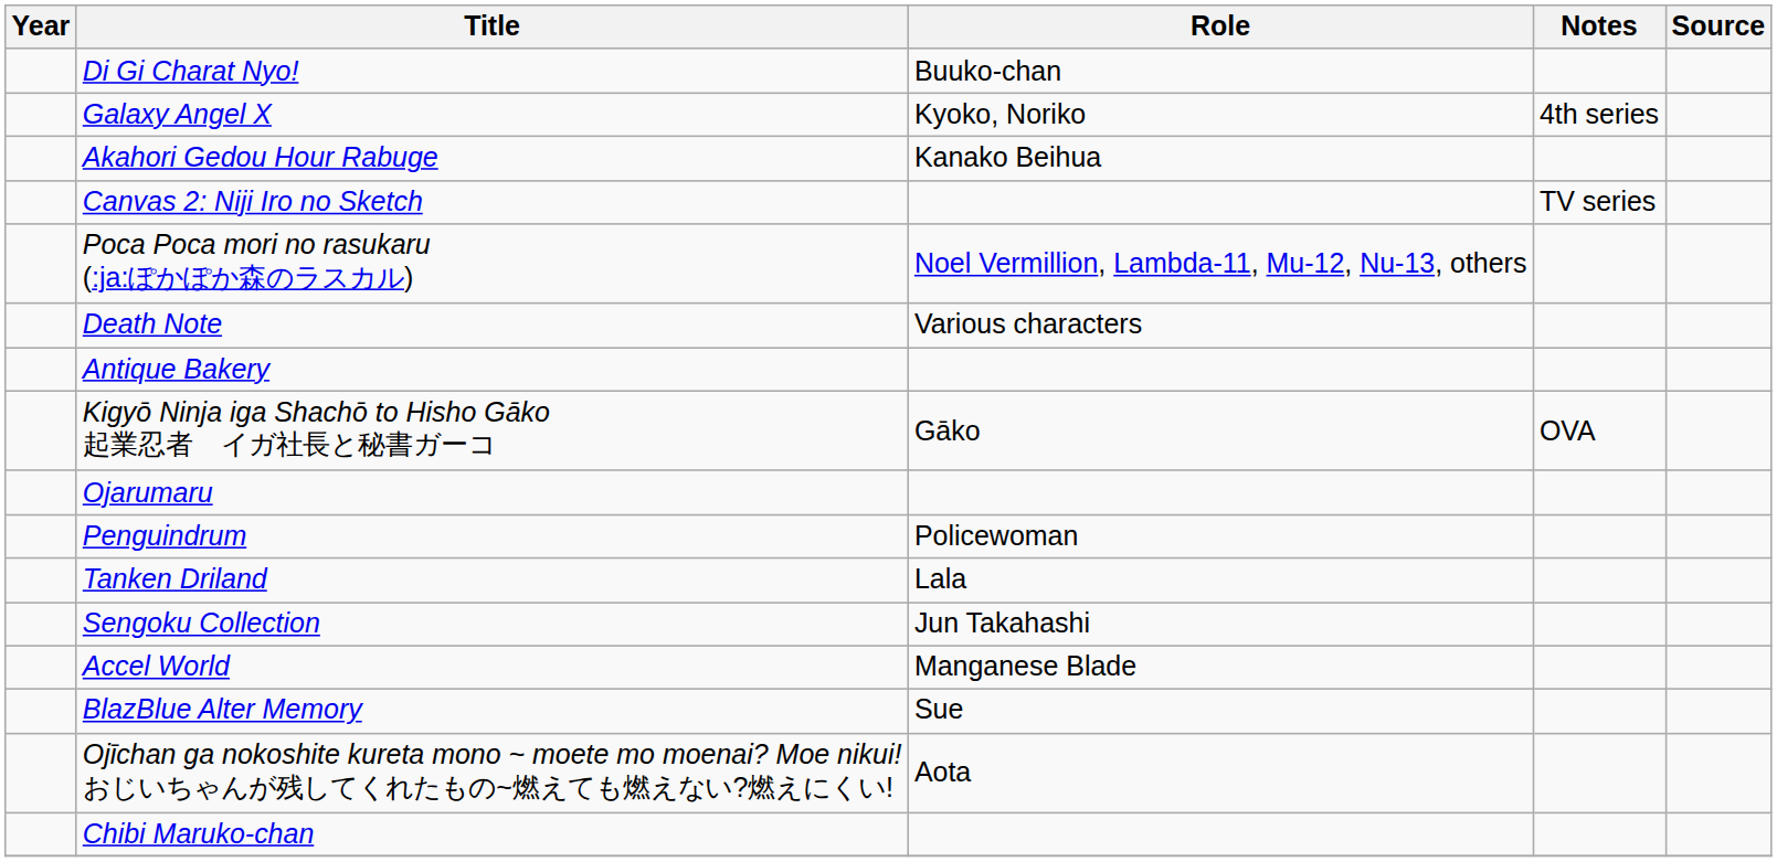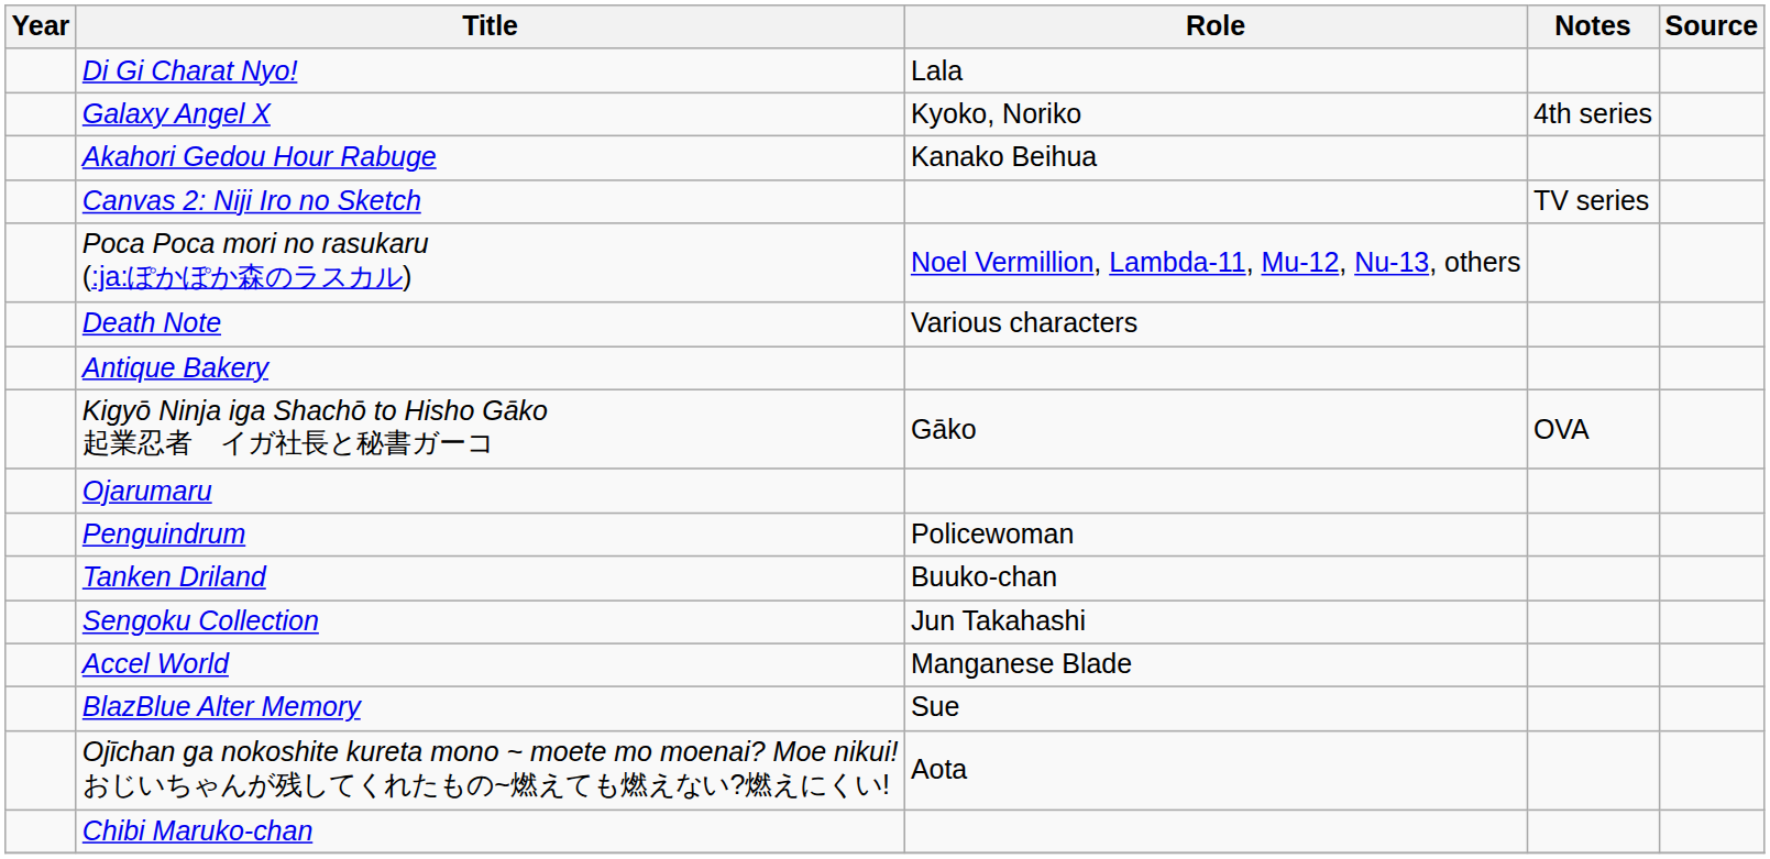 <table class="wikitable sortable plainrowheaders">
 <tr>
 <th>Year</th>
 <th>Title</th>
 <th>Role</th>
 <th class="unsortable">Notes</th>
 <th class="unsortable">Source</th>
 </tr>
 <tr>
 <td></td>
 <td><em><a href='#'>Di Gi Charat Nyo!</a></em></td>
-<td>Buuko-chan</td>
+<td>Lala</td>
 <td></td>
 <td></td>
 </tr>
 <tr>
 <td></td>
 <td><em><a href='#'>Galaxy Angel X</a></em></td>
 <td>Kyoko, Noriko</td>
 <td>4th series</td>
 <td></td>
 </tr>
 <tr>
 <td></td>
 <td><em><a href='#'>Akahori Gedou Hour Rabuge</a></em></td>
 <td>Kanako Beihua</td>
 <td></td>
 <td></td>
 </tr>
 <tr>
 <td></td>
 <td><em><a href='#'>Canvas 2: Niji Iro no Sketch</a></em></td>
 <td></td>
 <td>TV series</td>
 <td></td>
 </tr>
 <tr>
 <td></td>
 <td><em>Poca Poca mori no rasukaru</em><br>(<a href='#'>:ja:ぽかぽか森のラスカル</a>)</td>
 <td><a href='#'>Noel Vermillion</a>, <a href='#'>Lambda-11</a>, <a href='#'>Mu-12</a>,  <a href='#'>Nu-13</a>, others</td>
 <td></td>
 <td></td>
 </tr>
 <tr>
 <td></td>
 <td><em><a href='#'>Death Note</a></em></td>
 <td>Various characters</td>
 <td></td>
 <td></td>
 </tr>
 <tr>
 <td></td>
 <td><em><a href='#'>Antique Bakery</a></em></td>
 <td></td>
 <td></td>
 <td></td>
 </tr>
 <tr>
 <td></td>
 <td><em>Kigyō Ninja iga Shachō to Hisho Gāko</em><br>起業忍者　イガ社長と秘書ガーコ</td>
 <td>Gāko</td>
 <td>OVA</td>
 <td></td>
 </tr>
 <tr>
 <td></td>
 <td><em><a href='#'>Ojarumaru</a></em></td>
 <td></td>
 <td></td>
 <td></td>
 </tr>
 <tr>
 <td></td>
 <td><em><a href='#'>Penguindrum</a></em></td>
 <td>Policewoman</td>
 <td></td>
 <td></td>
 </tr>
 <tr>
 <td></td>
 <td><em><a href='#'>Tanken Driland</a></em></td>
-<td>Lala</td>
+<td>Buuko-chan</td>
 <td></td>
 <td></td>
 </tr>
 <tr>
 <td></td>
 <td><em><a href='#'>Sengoku Collection</a></em></td>
 <td>Jun Takahashi</td>
 <td></td>
 <td></td>
 </tr>
 <tr>
 <td></td>
 <td><em><a href='#'>Accel World</a></em></td>
 <td>Manganese Blade</td>
 <td></td>
 <td></td>
 </tr>
 <tr>
 <td></td>
 <td><em><a href='#'>BlazBlue Alter Memory</a></em></td>
 <td>Sue</td>
 <td></td>
 <td></td>
 </tr>
 <tr>
 <td></td>
 <td><em>Ojīchan ga nokoshite kureta mono ~ moete mo moenai? Moe nikui!</em><br>おじいちゃんが残してくれたもの~燃えても燃えない?燃えにくい!</td>
 <td>Aota</td>
 <td></td>
 <td></td>
 </tr>
 <tr>
 <td> </td>
 <td><em><a href='#'>Chibi Maruko-chan</a></em></td>
 <td></td>
 <td></td>
 <td></td>
 </tr>
 <tr>
 </tr>
 </table>
